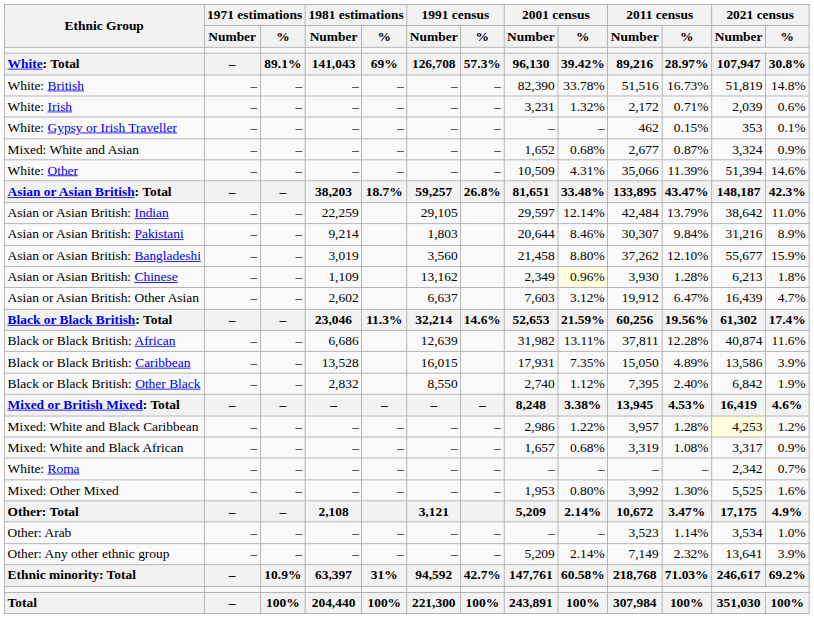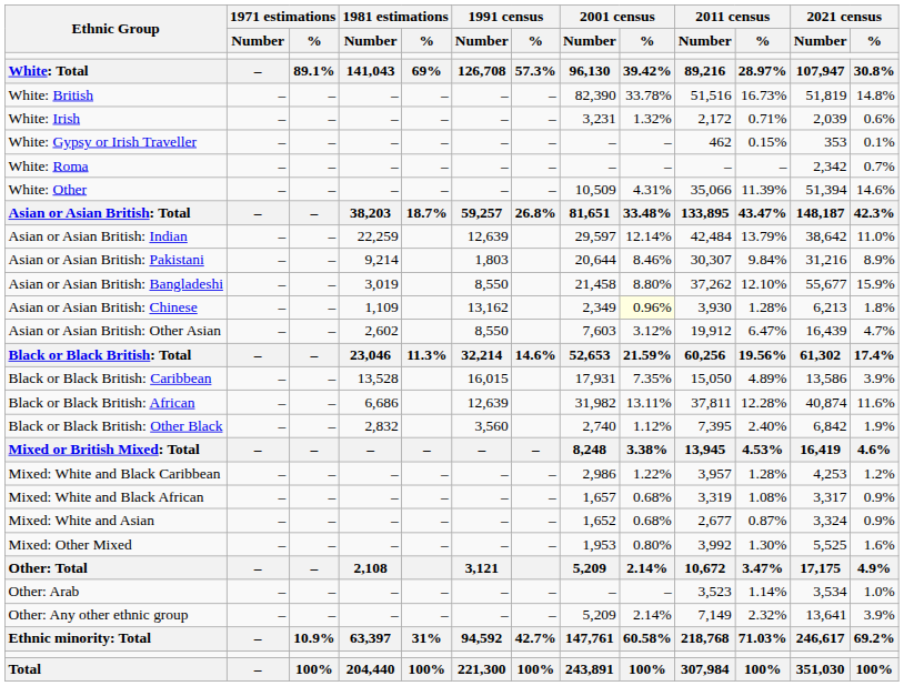 <table class="wikitable sortable" style="text-align:right">
 <tr>
 <th rowspan="2">Ethnic Group</th>
 <th colspan="2">1971 estimations</th>
 <th colspan="2">1981 estimations</th>
 <th colspan="2">1991 census</th>
 <th colspan="2">2001 census</th>
 <th colspan="2">2011 census</th>
 <th colspan="2">2021 census</th>
 </tr>
 <tr>
 <th>Number</th>
 <th>%</th>
 <th>Number</th>
 <th>%</th>
 <th>Number</th>
 <th>%</th>
 <th>Number</th>
 <th>%</th>
 <th>Number</th>
 <th>%</th>
 <th>Number</th>
 <th>%</th>
 </tr>
 <tr>
 <td></td>
 <td></td>
 <td></td>
 <td></td>
 <td></td>
 <td></td>
 <td></td>
 <td></td>
 <td></td>
 <td></td>
 <td></td>
 </tr>
 <tr>
 <th style="text-align:left"><a href='#'>White</a>: Total</th>
 <th>–</th>
 <th>89.1%</th>
 <th>141,043</th>
 <th>69%</th>
 <th>126,708</th>
 <th>57.3%</th>
 <th>96,130</th>
 <th>39.42%</th>
 <th>89,216</th>
 <th>28.97%</th>
 <th>107,947</th>
 <th>30.8%</th>
 </tr>
 <tr>
 <td style="text-align:left">White: <a href='#'>British</a></td>
 <td>–</td>
 <td>–</td>
 <td>–</td>
 <td>–</td>
 <td>–</td>
 <td>–</td>
 <td>82,390</td>
 <td>33.78%</td>
 <td>51,516</td>
 <td>16.73%</td>
 <td>51,819</td>
 <td>14.8%</td>
 </tr>
 <tr>
 <td style="text-align:left">White: <a href='#'>Irish</a></td>
 <td>–</td>
 <td>–</td>
 <td>–</td>
 <td>–</td>
 <td>–</td>
 <td>–</td>
 <td>3,231</td>
 <td>1.32%</td>
 <td>2,172</td>
 <td>0.71%</td>
 <td>2,039</td>
 <td>0.6%</td>
 </tr>
 <tr>
 <td style="text-align:left">White: <a href='#'>Gypsy or Irish Traveller</a></td>
 <td>–</td>
 <td>–</td>
 <td>–</td>
 <td>–</td>
 <td>–</td>
 <td>–</td>
 <td>–</td>
 <td>–</td>
 <td>462</td>
 <td>0.15%</td>
 <td>353</td>
 <td>0.1%</td>
 </tr>
 <tr>
-<td style="text-align:left">Mixed: White and Asian</td>
+<td style="text-align:left">White: <a href='#'>Roma</a></td>
 <td>–</td>
 <td>–</td>
 <td>–</td>
 <td>–</td>
 <td>–</td>
 <td>–</td>
-<td>1,652</td>
-<td>0.68%</td>
-<td>2,677</td>
-<td>0.87%</td>
-<td>3,324</td>
-<td>0.9%</td>
+<td>–</td>
+<td>–</td>
+<td>–</td>
+<td>–</td>
+<td>2,342</td>
+<td>0.7%</td>
 </tr>
 <tr>
 <td style="text-align:left">White: <a href='#'>Other</a></td>
 <td>–</td>
 <td>–</td>
 <td>–</td>
 <td>–</td>
 <td>–</td>
 <td>–</td>
 <td>10,509</td>
 <td>4.31%</td>
 <td>35,066</td>
 <td>11.39%</td>
 <td>51,394</td>
 <td>14.6%</td>
 </tr>
 <tr>
 <th style="text-align:left"><a href='#'>Asian or Asian British</a>: Total</th>
 <th>–</th>
 <th>–</th>
 <th>38,203</th>
 <th>18.7%</th>
 <th>59,257</th>
 <th>26.8%</th>
 <th>81,651</th>
 <th>33.48%</th>
 <th>133,895</th>
 <th>43.47%</th>
 <th>148,187</th>
 <th>42.3%</th>
 </tr>
 <tr>
 <td style="text-align:left">Asian or Asian British: <a href='#'>Indian</a></td>
 <td>–</td>
 <td>–</td>
 <td>22,259</td>
 <td></td>
-<td>29,105</td>
+<td>12,639</td>
 <td></td>
 <td>29,597</td>
 <td>12.14%</td>
 <td>42,484</td>
 <td>13.79%</td>
 <td>38,642</td>
 <td>11.0%</td>
 </tr>
 <tr>
 <td style="text-align:left">Asian or Asian British: <a href='#'>Pakistani</a></td>
 <td>–</td>
 <td>–</td>
 <td>9,214</td>
 <td></td>
 <td>1,803</td>
 <td></td>
 <td>20,644</td>
 <td>8.46%</td>
 <td>30,307</td>
 <td>9.84%</td>
 <td>31,216</td>
 <td>8.9%</td>
 </tr>
 <tr>
 <td style="text-align:left">Asian or Asian British: <a href='#'>Bangladeshi</a></td>
 <td>–</td>
 <td>–</td>
 <td>3,019</td>
 <td></td>
-<td>3,560</td>
+<td>8,550</td>
 <td></td>
 <td>21,458</td>
 <td>8.80%</td>
 <td>37,262</td>
 <td>12.10%</td>
 <td>55,677</td>
 <td>15.9%</td>
 </tr>
 <tr>
 <td style="text-align:left">Asian or Asian British: <a href='#'>Chinese</a></td>
 <td>–</td>
 <td>–</td>
 <td>1,109</td>
 <td></td>
 <td>13,162</td>
 <td></td>
 <td>2,349</td>
 <td style="background: lightyellow;">0.96%</td>
 <td>3,930</td>
 <td>1.28%</td>
 <td>6,213</td>
 <td>1.8%</td>
 </tr>
 <tr>
 <td style="text-align:left">Asian or Asian British: Other Asian</td>
 <td>–</td>
 <td>–</td>
 <td>2,602</td>
 <td></td>
-<td>6,637</td>
+<td>8,550</td>
 <td></td>
 <td>7,603</td>
 <td>3.12%</td>
 <td>19,912</td>
 <td>6.47%</td>
 <td>16,439</td>
 <td>4.7%</td>
 </tr>
 <tr>
 <th style="text-align:left"><a href='#'>Black or Black British</a>: Total</th>
 <th>–</th>
 <th>–</th>
 <th>23,046</th>
 <th>11.3%</th>
 <th>32,214</th>
 <th>14.6%</th>
 <th>52,653</th>
 <th>21.59%</th>
 <th>60,256</th>
 <th>19.56%</th>
 <th>61,302</th>
 <th>17.4%</th>
 </tr>
 <tr>
+<td style="text-align:left">Black or Black British: <a href='#'>Caribbean</a></td>
+<td>–</td>
+<td>–</td>
+<td>13,528</td>
+<td></td>
+<td>16,015</td>
+<td></td>
+<td>17,931</td>
+<td>7.35%</td>
+<td>15,050</td>
+<td>4.89%</td>
+<td>13,586</td>
+<td>3.9%</td>
+</tr>
+<tr>
 <td style="text-align:left">Black or Black British: <a href='#'>African</a></td>
 <td>–</td>
 <td>–</td>
 <td>6,686</td>
 <td></td>
 <td>12,639</td>
 <td></td>
 <td>31,982</td>
 <td>13.11%</td>
 <td>37,811</td>
 <td>12.28%</td>
 <td>40,874</td>
 <td>11.6%</td>
 </tr>
 <tr>
-<td style="text-align:left">Black or Black British: <a href='#'>Caribbean</a></td>
-<td>–</td>
-<td>–</td>
-<td>13,528</td>
-<td></td>
-<td>16,015</td>
-<td></td>
-<td>17,931</td>
-<td>7.35%</td>
-<td>15,050</td>
-<td>4.89%</td>
-<td>13,586</td>
-<td>3.9%</td>
-</tr>
-<tr>
 <td style="text-align:left">Black or Black British: <a href='#'>Other Black</a></td>
 <td>–</td>
 <td>–</td>
 <td>2,832</td>
 <td></td>
-<td>8,550</td>
+<td>3,560</td>
 <td></td>
 <td>2,740</td>
 <td>1.12%</td>
 <td>7,395</td>
 <td>2.40%</td>
 <td>6,842</td>
 <td>1.9%</td>
 </tr>
 <tr>
 <th style="text-align:left"><a href='#'>Mixed or British Mixed</a>: Total</th>
 <th>–</th>
 <th>–</th>
 <th>–</th>
 <th>–</th>
 <th>–</th>
 <th>–</th>
 <th>8,248</th>
 <th>3.38%</th>
 <th>13,945</th>
 <th>4.53%</th>
 <th>16,419</th>
 <th>4.6%</th>
 </tr>
 <tr>
 <td style="text-align:left">Mixed: White and Black Caribbean</td>
 <td>–</td>
 <td>–</td>
 <td>–</td>
 <td>–</td>
 <td>–</td>
 <td>–</td>
 <td>2,986</td>
 <td>1.22%</td>
 <td>3,957</td>
 <td>1.28%</td>
-<td style="background: lightyellow;">4,253</td>
+<td>4,253</td>
 <td>1.2%</td>
 </tr>
 <tr>
 <td style="text-align:left">Mixed: White and Black African</td>
 <td>–</td>
 <td>–</td>
 <td>–</td>
 <td>–</td>
 <td>–</td>
 <td>–</td>
 <td>1,657</td>
 <td>0.68%</td>
 <td>3,319</td>
 <td>1.08%</td>
 <td>3,317</td>
 <td>0.9%</td>
 </tr>
 <tr>
-<td style="text-align:left">White: <a href='#'>Roma</a></td>
+<td style="text-align:left">Mixed: White and Asian</td>
 <td>–</td>
 <td>–</td>
 <td>–</td>
 <td>–</td>
 <td>–</td>
 <td>–</td>
-<td>–</td>
-<td>–</td>
-<td>–</td>
-<td>–</td>
-<td>2,342</td>
-<td>0.7%</td>
+<td>1,652</td>
+<td>0.68%</td>
+<td>2,677</td>
+<td>0.87%</td>
+<td>3,324</td>
+<td>0.9%</td>
 </tr>
 <tr>
 <td style="text-align:left">Mixed: Other Mixed</td>
 <td>–</td>
 <td>–</td>
 <td>–</td>
 <td>–</td>
 <td>–</td>
 <td>–</td>
 <td>1,953</td>
 <td>0.80%</td>
 <td>3,992</td>
 <td>1.30%</td>
 <td>5,525</td>
 <td>1.6%</td>
 </tr>
 <tr>
 <th style="text-align:left">Other: Total</th>
 <th>–</th>
 <th>–</th>
 <th>2,108</th>
 <th></th>
 <th>3,121</th>
 <th></th>
 <th>5,209</th>
 <th>2.14%</th>
 <th>10,672</th>
 <th>3.47%</th>
 <th>17,175</th>
 <th>4.9%</th>
 </tr>
 <tr>
 <td style="text-align:left">Other: Arab</td>
 <td>–</td>
 <td>–</td>
 <td>–</td>
 <td>–</td>
 <td>–</td>
 <td>–</td>
 <td>–</td>
 <td>–</td>
 <td>3,523</td>
 <td>1.14%</td>
 <td>3,534</td>
 <td>1.0%</td>
 </tr>
 <tr>
 <td style="text-align:left">Other: Any other ethnic group</td>
 <td>–</td>
 <td>–</td>
 <td>–</td>
 <td>–</td>
 <td>–</td>
 <td>–</td>
 <td>5,209</td>
 <td>2.14%</td>
 <td>7,149</td>
 <td>2.32%</td>
 <td>13,641</td>
 <td>3.9%</td>
 </tr>
 <tr>
 <th style="text-align:left">Ethnic minority: Total</th>
 <th>–</th>
 <th>10.9%</th>
 <th>63,397</th>
 <th>31%</th>
 <th>94,592</th>
 <th>42.7%</th>
 <th>147,761</th>
 <th>60.58%</th>
 <th>218,768</th>
 <th>71.03%</th>
 <th>246,617</th>
 <th>69.2%</th>
 </tr>
 <tr>
 <td></td>
 <td></td>
 <td></td>
 <td></td>
 <td></td>
 <td></td>
 <td></td>
 <td></td>
 <td></td>
 <td></td>
 <td></td>
 </tr>
 <tr>
 <th style="text-align:left">Total</th>
 <th>–</th>
 <th>100%</th>
 <th>204,440</th>
 <th>100%</th>
 <th>221,300</th>
 <th>100%</th>
 <th>243,891</th>
 <th>100%</th>
 <th>307,984</th>
 <th>100%</th>
 <th>351,030</th>
 <th>100%</th>
 </tr>
 </table>
